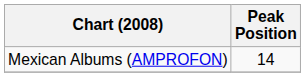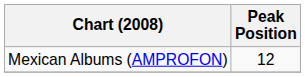 <table class="wikitable sortable">
 <tr>
 <th>Chart (2008)</th>
 <th>Peak<br>Position</th>
 </tr>
 <tr>
 <td>Mexican Albums (<a href='#'>AMPROFON</a>)</td>
-<td style="text-align:center;">14</td>
+<td style="text-align:center;">12</td>
 </tr>
 <tr>
 </tr>
 </table>
